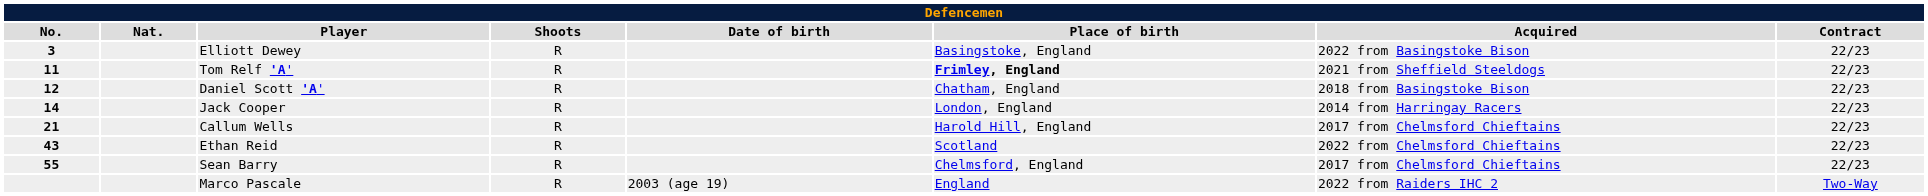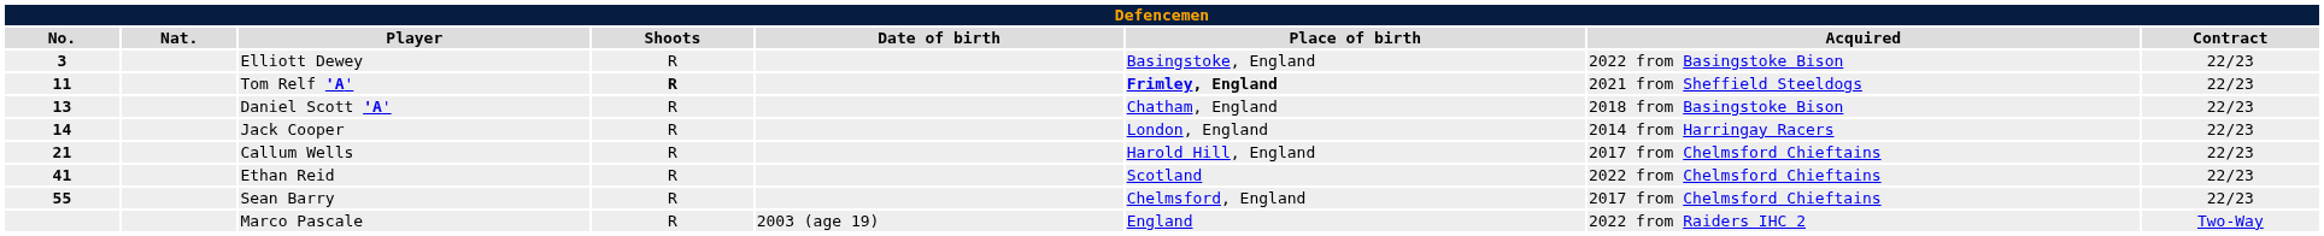 <table class="toccolours"  style="width:97%; clear:both; margin:1.5em auto; text-align:center;">
 <tr>
 <th colspan="11" style="background:#061c41; color:#ffa600;">Defencemen</th>
 </tr>
 <tr style="background:#ddd;">
 <th width=5%>No.</th>
 <th width=5%>Nat.</th>
 <th !width=22%>Player</th>
 <th width=7%>Shoots</th>
 <th width=16%>Date of birth</th>
 <th width=20%>Place of birth</th>
 <th width=24%>Acquired</th>
 <td><strong>Contract</strong></td>
 </tr>
 <tr style="background:#eee;">
 <td><strong>3</strong></td>
 <td></td>
 <td align="left">Elliott Dewey</td>
 <td>R</td>
 <td align="left"></td>
 <td align="left"><a href='#'>Basingstoke</a>, England</td>
 <td align="left">2022 from <a href='#'>Basingstoke Bison</a></td>
 <td>22/23</td>
 </tr>
 <tr style="background:#eee;">
 <td><strong>11</strong></td>
 <td></td>
 <td align="left">Tom Relf <a href='#'><strong>'A</strong>'</a></td>
-<td>R</td>
+<td><strong>R</strong></td>
 <td align="left"></td>
 <td align="left"><strong><a href='#'>Frimley</a>, England</strong></td>
 <td align="left">2021 from <a href='#'>Sheffield Steeldogs</a></td>
 <td>22/23</td>
 </tr>
 <tr style="background:#eee;">
-<td><strong>12</strong></td>
+<td><strong>13</strong></td>
 <td></td>
 <td align="left">Daniel Scott <a href='#'><strong>'A</strong>'</a></td>
 <td>R</td>
 <td align="left"></td>
 <td align="left"><a href='#'>Chatham</a>, England</td>
 <td align="left">2018 from <a href='#'>Basingstoke Bison</a></td>
 <td>22/23</td>
 </tr>
 <tr style="background:#eee;">
 <td><strong>14</strong></td>
 <td></td>
 <td align="left">Jack Cooper</td>
 <td>R</td>
 <td align="left"></td>
 <td align="left"><a href='#'>London</a>, England</td>
 <td align="left">2014 from <a href='#'>Harringay Racers</a></td>
 <td>22/23</td>
 </tr>
 <tr style="background:#eee;">
 <td><strong>21</strong></td>
 <td></td>
 <td align="left">Callum Wells</td>
 <td>R</td>
 <td align="left"></td>
 <td align="left"><a href='#'>Harold Hill</a>, England</td>
 <td align="left">2017 from <a href='#'>Chelmsford Chieftains</a></td>
 <td>22/23</td>
 </tr>
 <tr style="background:#eee;">
-<td><strong>43</strong></td>
+<td><strong>41</strong></td>
 <td></td>
 <td align="left">Ethan Reid</td>
 <td>R</td>
 <td align="left"></td>
 <td align="left"><a href='#'>Scotland</a></td>
 <td align="left">2022 from <a href='#'>Chelmsford Chieftains</a></td>
 <td>22/23</td>
 </tr>
 <tr style="background:#eee;">
 <td><strong>55</strong></td>
 <td></td>
 <td align="left">Sean Barry</td>
 <td>R</td>
 <td align="left"></td>
 <td align="left"><a href='#'>Chelmsford</a>, England</td>
 <td align="left">2017 from <a href='#'>Chelmsford Chieftains</a></td>
 <td>22/23</td>
 </tr>
 <tr style="background:#eee;">
 <td></td>
 <td></td>
 <td align="left">Marco Pascale</td>
 <td>R</td>
 <td align="left">2003 (age 19)</td>
 <td align="left"><a href='#'>England</a></td>
 <td align="left">2022 from <a href='#'>Raiders IHC 2</a></td>
 <td><a href='#'>Two-Way</a></td>
 </tr>
 </table>
